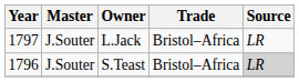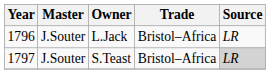 <table class=" wikitable">
 <tr>
 <th>Year</th>
 <th>Master</th>
 <th>Owner</th>
 <th>Trade</th>
 <th>Source</th>
 </tr>
 <tr>
-<td>1797</td>
+<td>1796</td>
 <td>J.Souter</td>
 <td>L.Jack</td>
 <td>Bristol–Africa</td>
 <td><em>LR</em></td>
 </tr>
 <tr>
-<td>1796</td>
+<td>1797</td>
 <td>J.Souter</td>
 <td>S.Teast</td>
 <td>Bristol–Africa</td>
 <td style="background: lightgrey;"><em>LR</em></td>
 </tr>
 <tr>
 </tr>
 </table>
